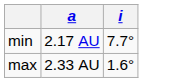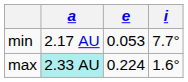 <table class=wikitable>
 <tr>
 <th></th>
 <th><em><a href='#'>a</a></em></th>
+<th><em><a href='#'>e</a></em></th>
 <th><em><a href='#'>i</a></em></th>
 </tr>
 <tr>
 <td>min</td>
 <td>2.17 <a href='#'>AU</a></td>
+<td>0.053</td>
 <td>7.7°</td>
 </tr>
 <tr>
 <td>max</td>
-<td>2.33 AU</td>
+<td style="background: paleturquoise;">2.33 AU</td>
+<td>0.224</td>
 <td>1.6°</td>
 </tr>
 </table>
